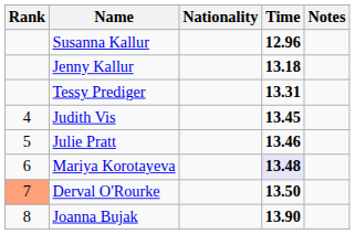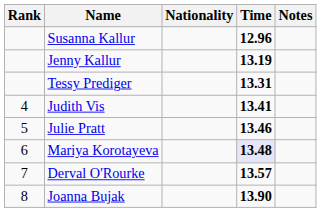 <table class="wikitable sortable" style="text-align:center">
 <tr>
 <th>Rank</th>
 <th>Name</th>
 <th>Nationality</th>
 <th>Time</th>
 <th>Notes</th>
 </tr>
 <tr>
 <td></td>
 <td align=left><a href='#'>Susanna Kallur</a></td>
 <td align=left></td>
 <td><strong>12.96</strong></td>
 <td></td>
 </tr>
 <tr>
 <td></td>
 <td align=left><a href='#'>Jenny Kallur</a></td>
 <td align=left></td>
-<td><strong>13.18</strong></td>
+<td><strong>13.19</strong></td>
 <td></td>
 </tr>
 <tr>
 <td></td>
 <td align=left><a href='#'>Tessy Prediger</a></td>
 <td align=left></td>
 <td><strong>13.31</strong></td>
 <td></td>
 </tr>
 <tr>
 <td>4</td>
 <td align=left><a href='#'>Judith Vis</a></td>
 <td align=left></td>
-<td><strong>13.45</strong></td>
+<td><strong>13.41</strong></td>
 <td></td>
 </tr>
 <tr>
 <td>5</td>
 <td align=left><a href='#'>Julie Pratt</a></td>
 <td align=left></td>
 <td><strong>13.46</strong></td>
 <td></td>
 </tr>
 <tr>
 <td>6</td>
 <td align=left><a href='#'>Mariya Korotayeva</a></td>
 <td align=left></td>
 <td style="background: lavender;"><strong>13.48</strong></td>
 <td></td>
 </tr>
 <tr>
-<td style="background: lightsalmon;">7</td>
+<td>7</td>
 <td align=left><a href='#'>Derval O'Rourke</a></td>
 <td align=left></td>
-<td><strong>13.50</strong></td>
+<td><strong>13.57</strong></td>
 <td></td>
 </tr>
 <tr>
 <td>8</td>
 <td align=left><a href='#'>Joanna Bujak</a></td>
 <td align=left></td>
 <td><strong>13.90</strong></td>
 <td></td>
 </tr>
 </table>
